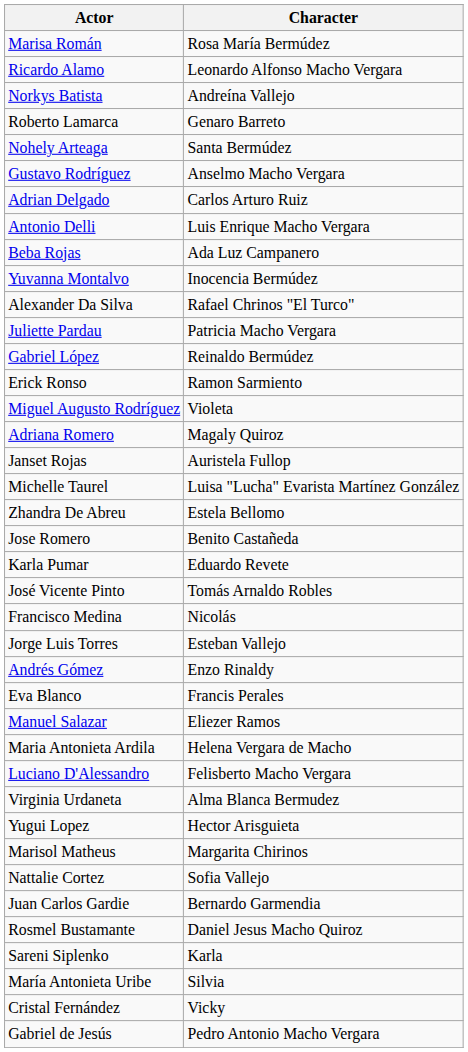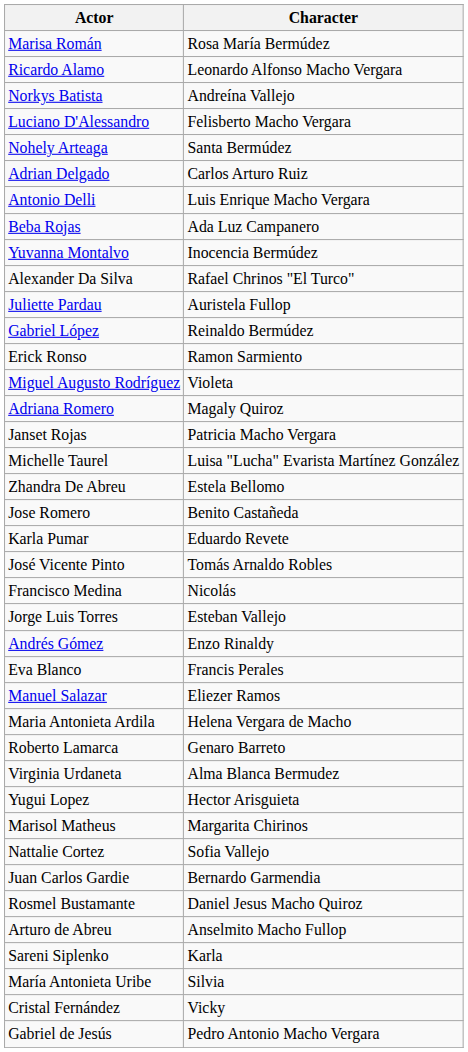 <table class="wikitable" style="font-size:95%;">
 <tr>
 <th>Actor</th>
 <th>Character</th>
 </tr>
 <tr>
 <td><a href='#'>Marisa Román</a></td>
 <td>Rosa María  Bermúdez</td>
 </tr>
 <tr>
 <td><a href='#'>Ricardo Alamo</a></td>
 <td>Leonardo Alfonso Macho Vergara</td>
 </tr>
 <tr>
 <td><a href='#'>Norkys Batista</a></td>
 <td>Andreína Vallejo</td>
 </tr>
 <tr>
-<td>Roberto Lamarca</td>
-<td>Genaro Barreto</td>
+<td><a href='#'>Luciano D'Alessandro</a></td>
+<td>Felisberto Macho Vergara</td>
 </tr>
 <tr>
 <td><a href='#'>Nohely Arteaga</a></td>
 <td>Santa Bermúdez</td>
-</tr>
-<tr>
-<td><a href='#'>Gustavo Rodríguez</a></td>
-<td>Anselmo Macho Vergara</td>
 </tr>
 <tr>
 <td><a href='#'>Adrian Delgado</a></td>
 <td>Carlos Arturo Ruiz</td>
 </tr>
 <tr>
 <td><a href='#'>Antonio Delli</a></td>
 <td>Luis Enrique Macho Vergara</td>
 </tr>
 <tr>
 <td><a href='#'>Beba Rojas</a></td>
 <td>Ada Luz Campanero</td>
 </tr>
 <tr>
 <td><a href='#'>Yuvanna Montalvo</a></td>
 <td>Inocencia  Bermúdez</td>
 </tr>
 <tr>
 <td>Alexander Da Silva</td>
 <td>Rafael Chrinos "El Turco"</td>
 </tr>
 <tr>
 <td><a href='#'>Juliette Pardau</a></td>
-<td>Patricia Macho Vergara</td>
+<td>Auristela Fullop</td>
 </tr>
 <tr>
 <td><a href='#'>Gabriel López</a></td>
 <td>Reinaldo Bermúdez</td>
 </tr>
 <tr>
 <td>Erick Ronso</td>
 <td>Ramon Sarmiento</td>
 </tr>
 <tr>
 <td><a href='#'>Miguel Augusto Rodríguez</a></td>
 <td>Violeta</td>
 </tr>
 <tr>
 <td><a href='#'>Adriana Romero</a></td>
 <td>Magaly Quiroz</td>
 </tr>
 <tr>
 <td>Janset Rojas</td>
-<td>Auristela Fullop</td>
+<td>Patricia Macho Vergara</td>
 </tr>
 <tr>
 <td>Michelle Taurel</td>
 <td>Luisa "Lucha" Evarista Martínez González</td>
 </tr>
 <tr>
 <td>Zhandra De Abreu</td>
 <td>Estela Bellomo</td>
 </tr>
 <tr>
 <td>Jose Romero</td>
 <td>Benito Castañeda</td>
 </tr>
 <tr>
 <td>Karla Pumar</td>
 <td>Eduardo Revete</td>
 </tr>
 <tr>
 <td>José Vicente Pinto</td>
 <td>Tomás Arnaldo Robles</td>
 </tr>
 <tr>
 <td>Francisco Medina</td>
 <td>Nicolás</td>
 </tr>
 <tr>
 <td>Jorge Luis Torres</td>
 <td>Esteban Vallejo</td>
 </tr>
 <tr>
 <td><a href='#'>Andrés Gómez</a></td>
 <td>Enzo Rinaldy</td>
 </tr>
 <tr>
 <td>Eva Blanco</td>
 <td>Francis Perales</td>
 </tr>
 <tr>
 <td><a href='#'>Manuel Salazar</a></td>
 <td>Eliezer Ramos</td>
 </tr>
 <tr>
 <td>Maria Antonieta Ardila</td>
 <td>Helena Vergara de Macho</td>
 </tr>
 <tr>
-<td><a href='#'>Luciano D'Alessandro</a></td>
-<td>Felisberto Macho Vergara</td>
+<td>Roberto Lamarca</td>
+<td>Genaro Barreto</td>
 </tr>
 <tr>
 <td>Virginia Urdaneta</td>
 <td>Alma Blanca Bermudez</td>
 </tr>
 <tr>
 <td>Yugui Lopez</td>
 <td>Hector Arisguieta</td>
 </tr>
 <tr>
 <td>Marisol Matheus</td>
 <td>Margarita Chirinos</td>
 </tr>
 <tr>
 <td>Nattalie Cortez</td>
 <td>Sofia Vallejo</td>
 </tr>
 <tr>
 <td>Juan Carlos Gardie</td>
 <td>Bernardo Garmendia</td>
 </tr>
 <tr>
 <td>Rosmel Bustamante</td>
 <td>Daniel Jesus Macho Quiroz</td>
 </tr>
 <tr>
+<td>Arturo de Abreu</td>
+<td>Anselmito Macho Fullop</td>
+</tr>
+<tr>
 <td>Sareni Siplenko</td>
 <td>Karla</td>
 </tr>
 <tr>
 <td>María Antonieta Uribe</td>
 <td>Silvia</td>
 </tr>
 <tr>
 <td>Cristal Fernández</td>
 <td>Vicky</td>
 </tr>
 <tr>
 <td>Gabriel de Jesús</td>
 <td>Pedro Antonio Macho Vergara</td>
 </tr>
 </table>
